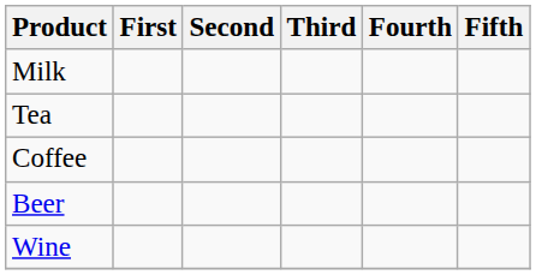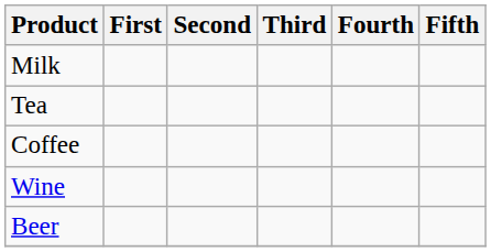 <table class="wikitable" align="center">
 <tr>
 <th>Product</th>
 <th>First</th>
 <th>Second</th>
 <th>Third</th>
 <th>Fourth</th>
 <th>Fifth</th>
 </tr>
 <tr>
 <td>Milk</td>
 <td></td>
 <td></td>
 <td></td>
 <td></td>
 <td></td>
 </tr>
 <tr>
 <td>Tea</td>
 <td></td>
 <td></td>
 <td></td>
 <td></td>
 <td></td>
 </tr>
 <tr>
 <td>Coffee</td>
 <td></td>
 <td></td>
 <td></td>
 <td></td>
 <td></td>
 </tr>
 <tr>
-<td><a href='#'>Beer</a></td>
+<td><a href='#'>Wine</a></td>
 <td></td>
 <td></td>
 <td></td>
 <td></td>
 <td></td>
 </tr>
 <tr>
-<td><a href='#'>Wine</a></td>
+<td><a href='#'>Beer</a></td>
 <td></td>
 <td></td>
 <td></td>
 <td></td>
 <td></td>
 </tr>
 <tr>
 </tr>
 </table>
